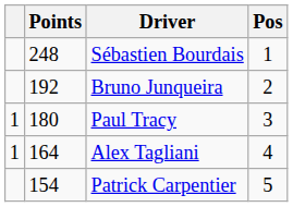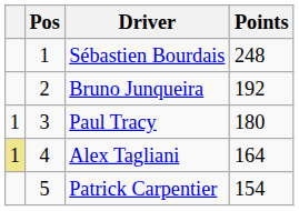 <table class="wikitable" style="font-size: 95%;">
 <tr>
 <th></th>
+<th>Pos</th>
+<th>Driver</th>
 <th>Points</th>
-<th>Driver</th>
-<th>Pos</th>
 </tr>
 <tr>
 <td align="left"></td>
+<td align="center">1</td>
+<td> <a href='#'>Sébastien Bourdais</a></td>
 <td align="left">248</td>
-<td> <a href='#'>Sébastien Bourdais</a></td>
-<td align="center">1</td>
 </tr>
 <tr>
 <td align="left"></td>
+<td align="center">2</td>
+<td> <a href='#'>Bruno Junqueira</a></td>
 <td align="left">192</td>
-<td> <a href='#'>Bruno Junqueira</a></td>
-<td align="center">2</td>
 </tr>
 <tr>
 <td align="left"> 1</td>
+<td align="center">3</td>
+<td> <a href='#'>Paul Tracy</a></td>
 <td align="left">180</td>
-<td> <a href='#'>Paul Tracy</a></td>
-<td align="center">3</td>
 </tr>
 <tr>
-<td align="left"> 1</td>
+<td align="left" style="background: khaki;"> 1</td>
+<td align="center">4</td>
+<td> <a href='#'>Alex Tagliani</a></td>
 <td align="left">164</td>
-<td> <a href='#'>Alex Tagliani</a></td>
-<td align="center">4</td>
 </tr>
 <tr>
 <td align="left"></td>
+<td align="center">5</td>
+<td> <a href='#'>Patrick Carpentier</a></td>
 <td align="left">154</td>
-<td> <a href='#'>Patrick Carpentier</a></td>
-<td align="center">5</td>
 </tr>
 </table>
